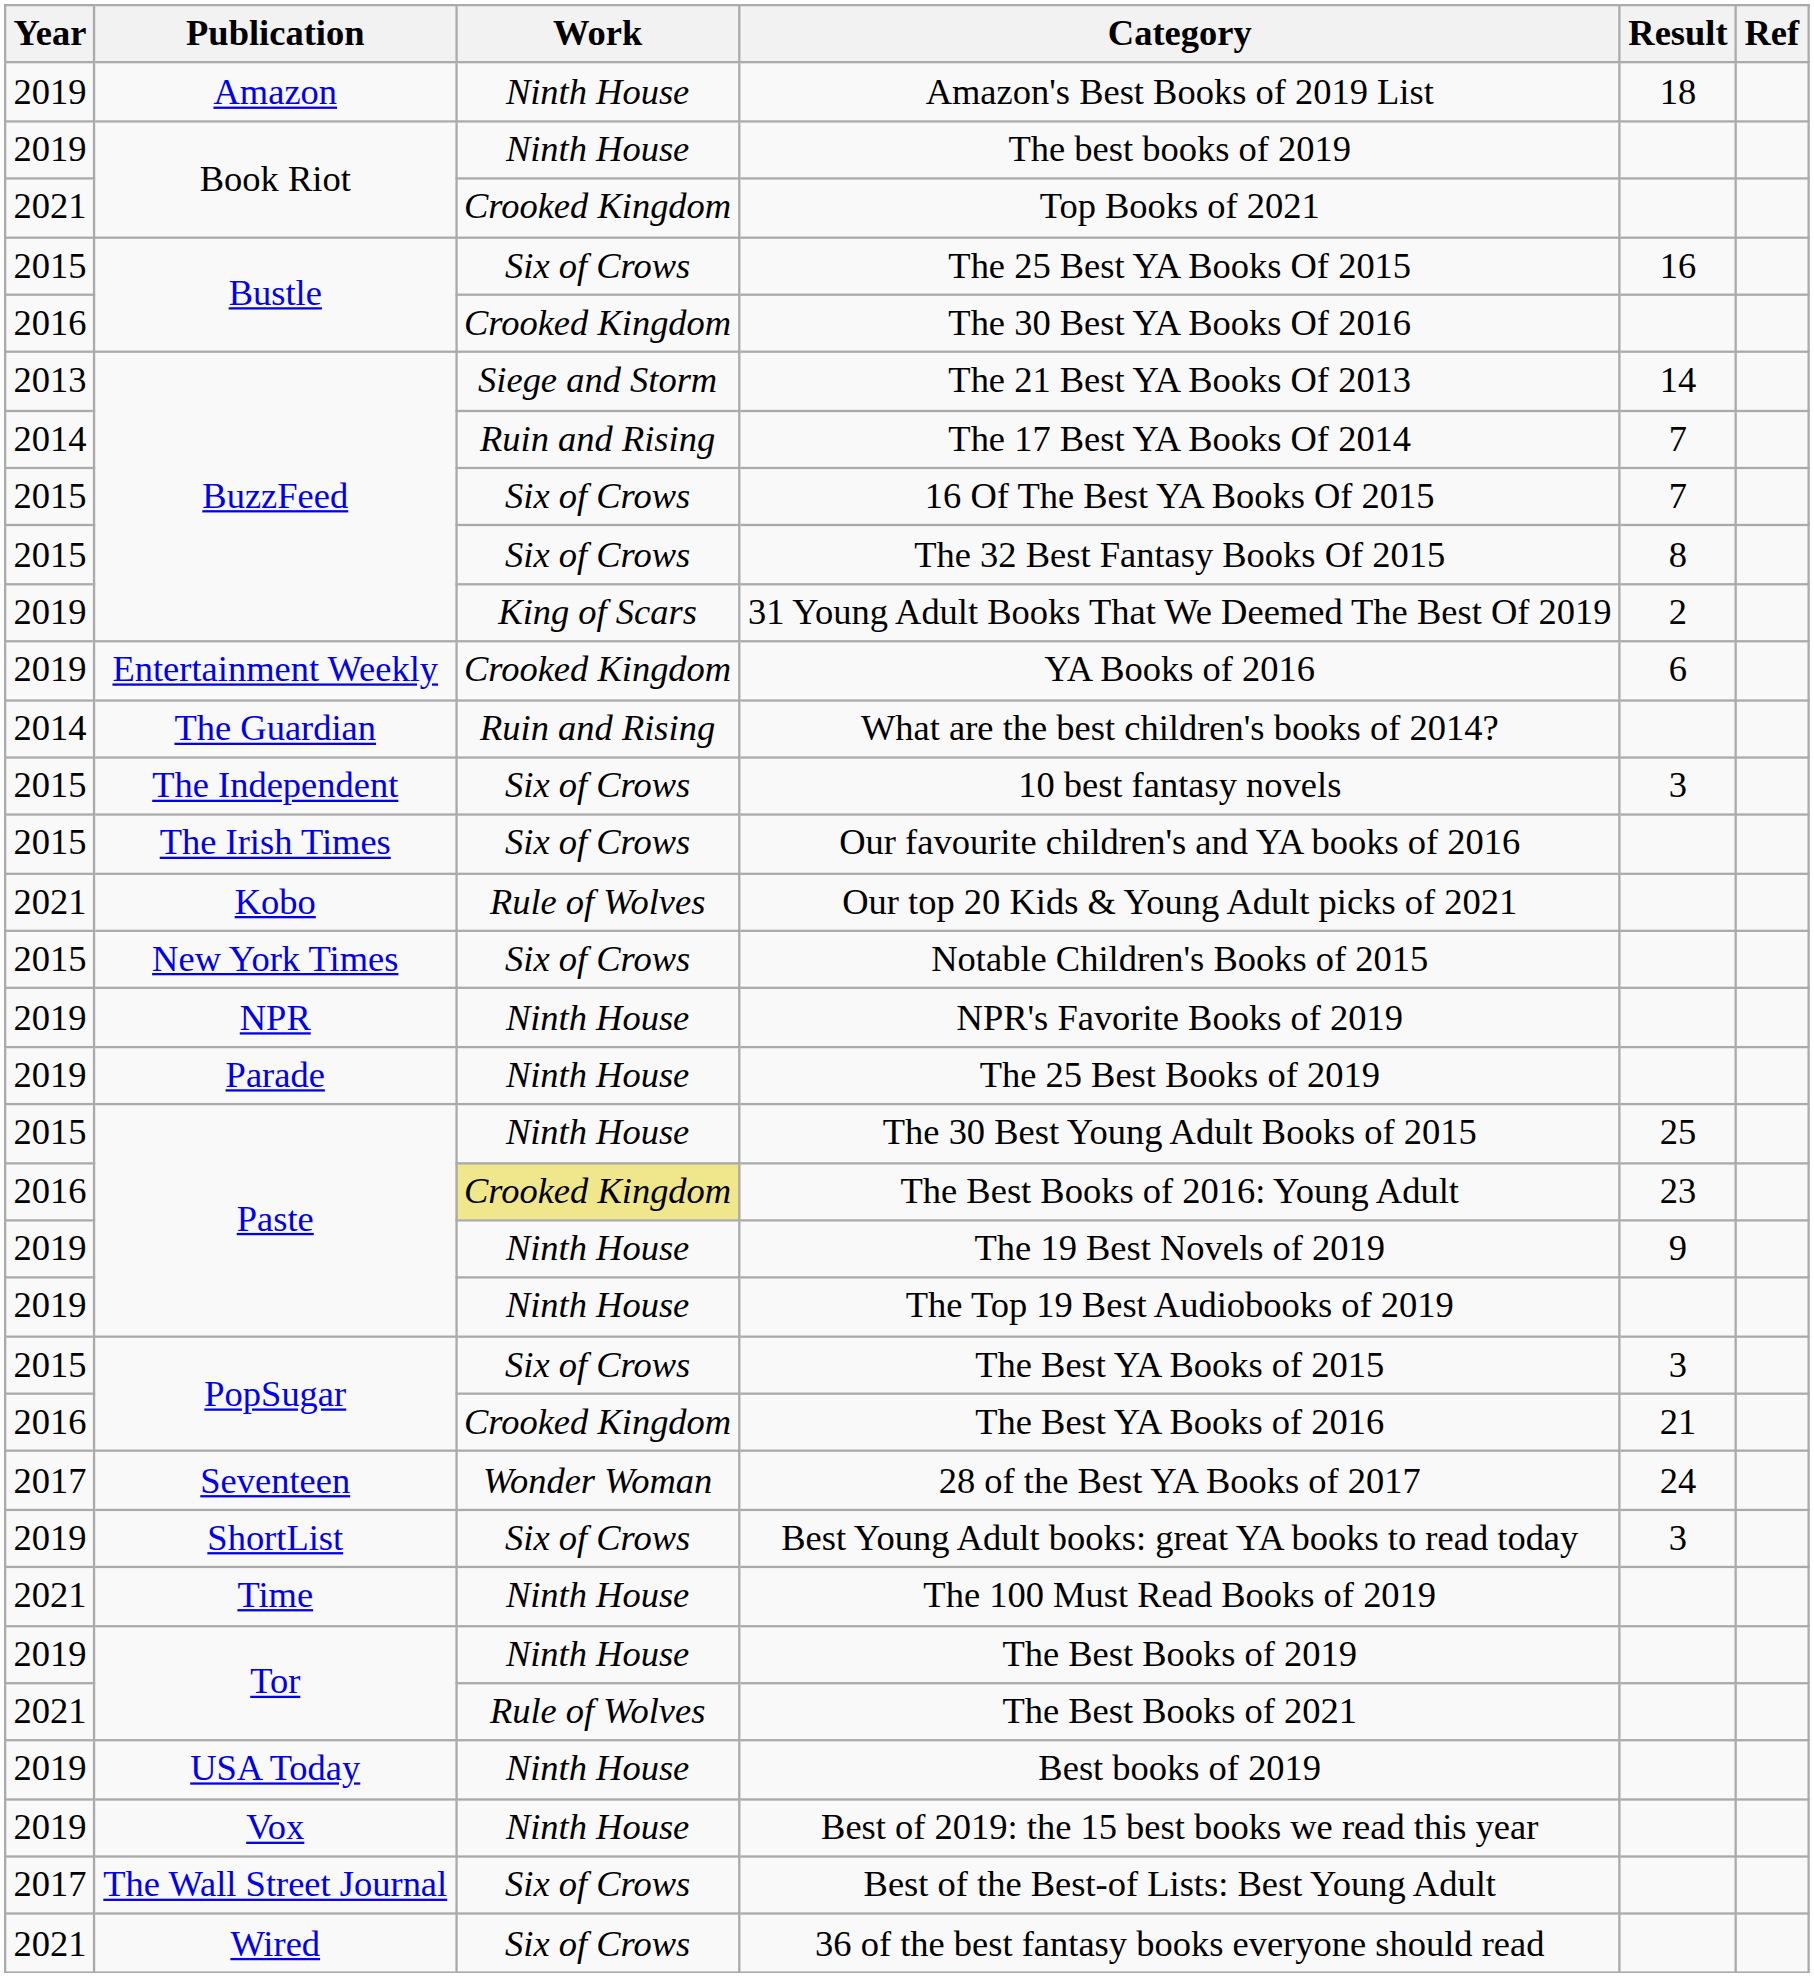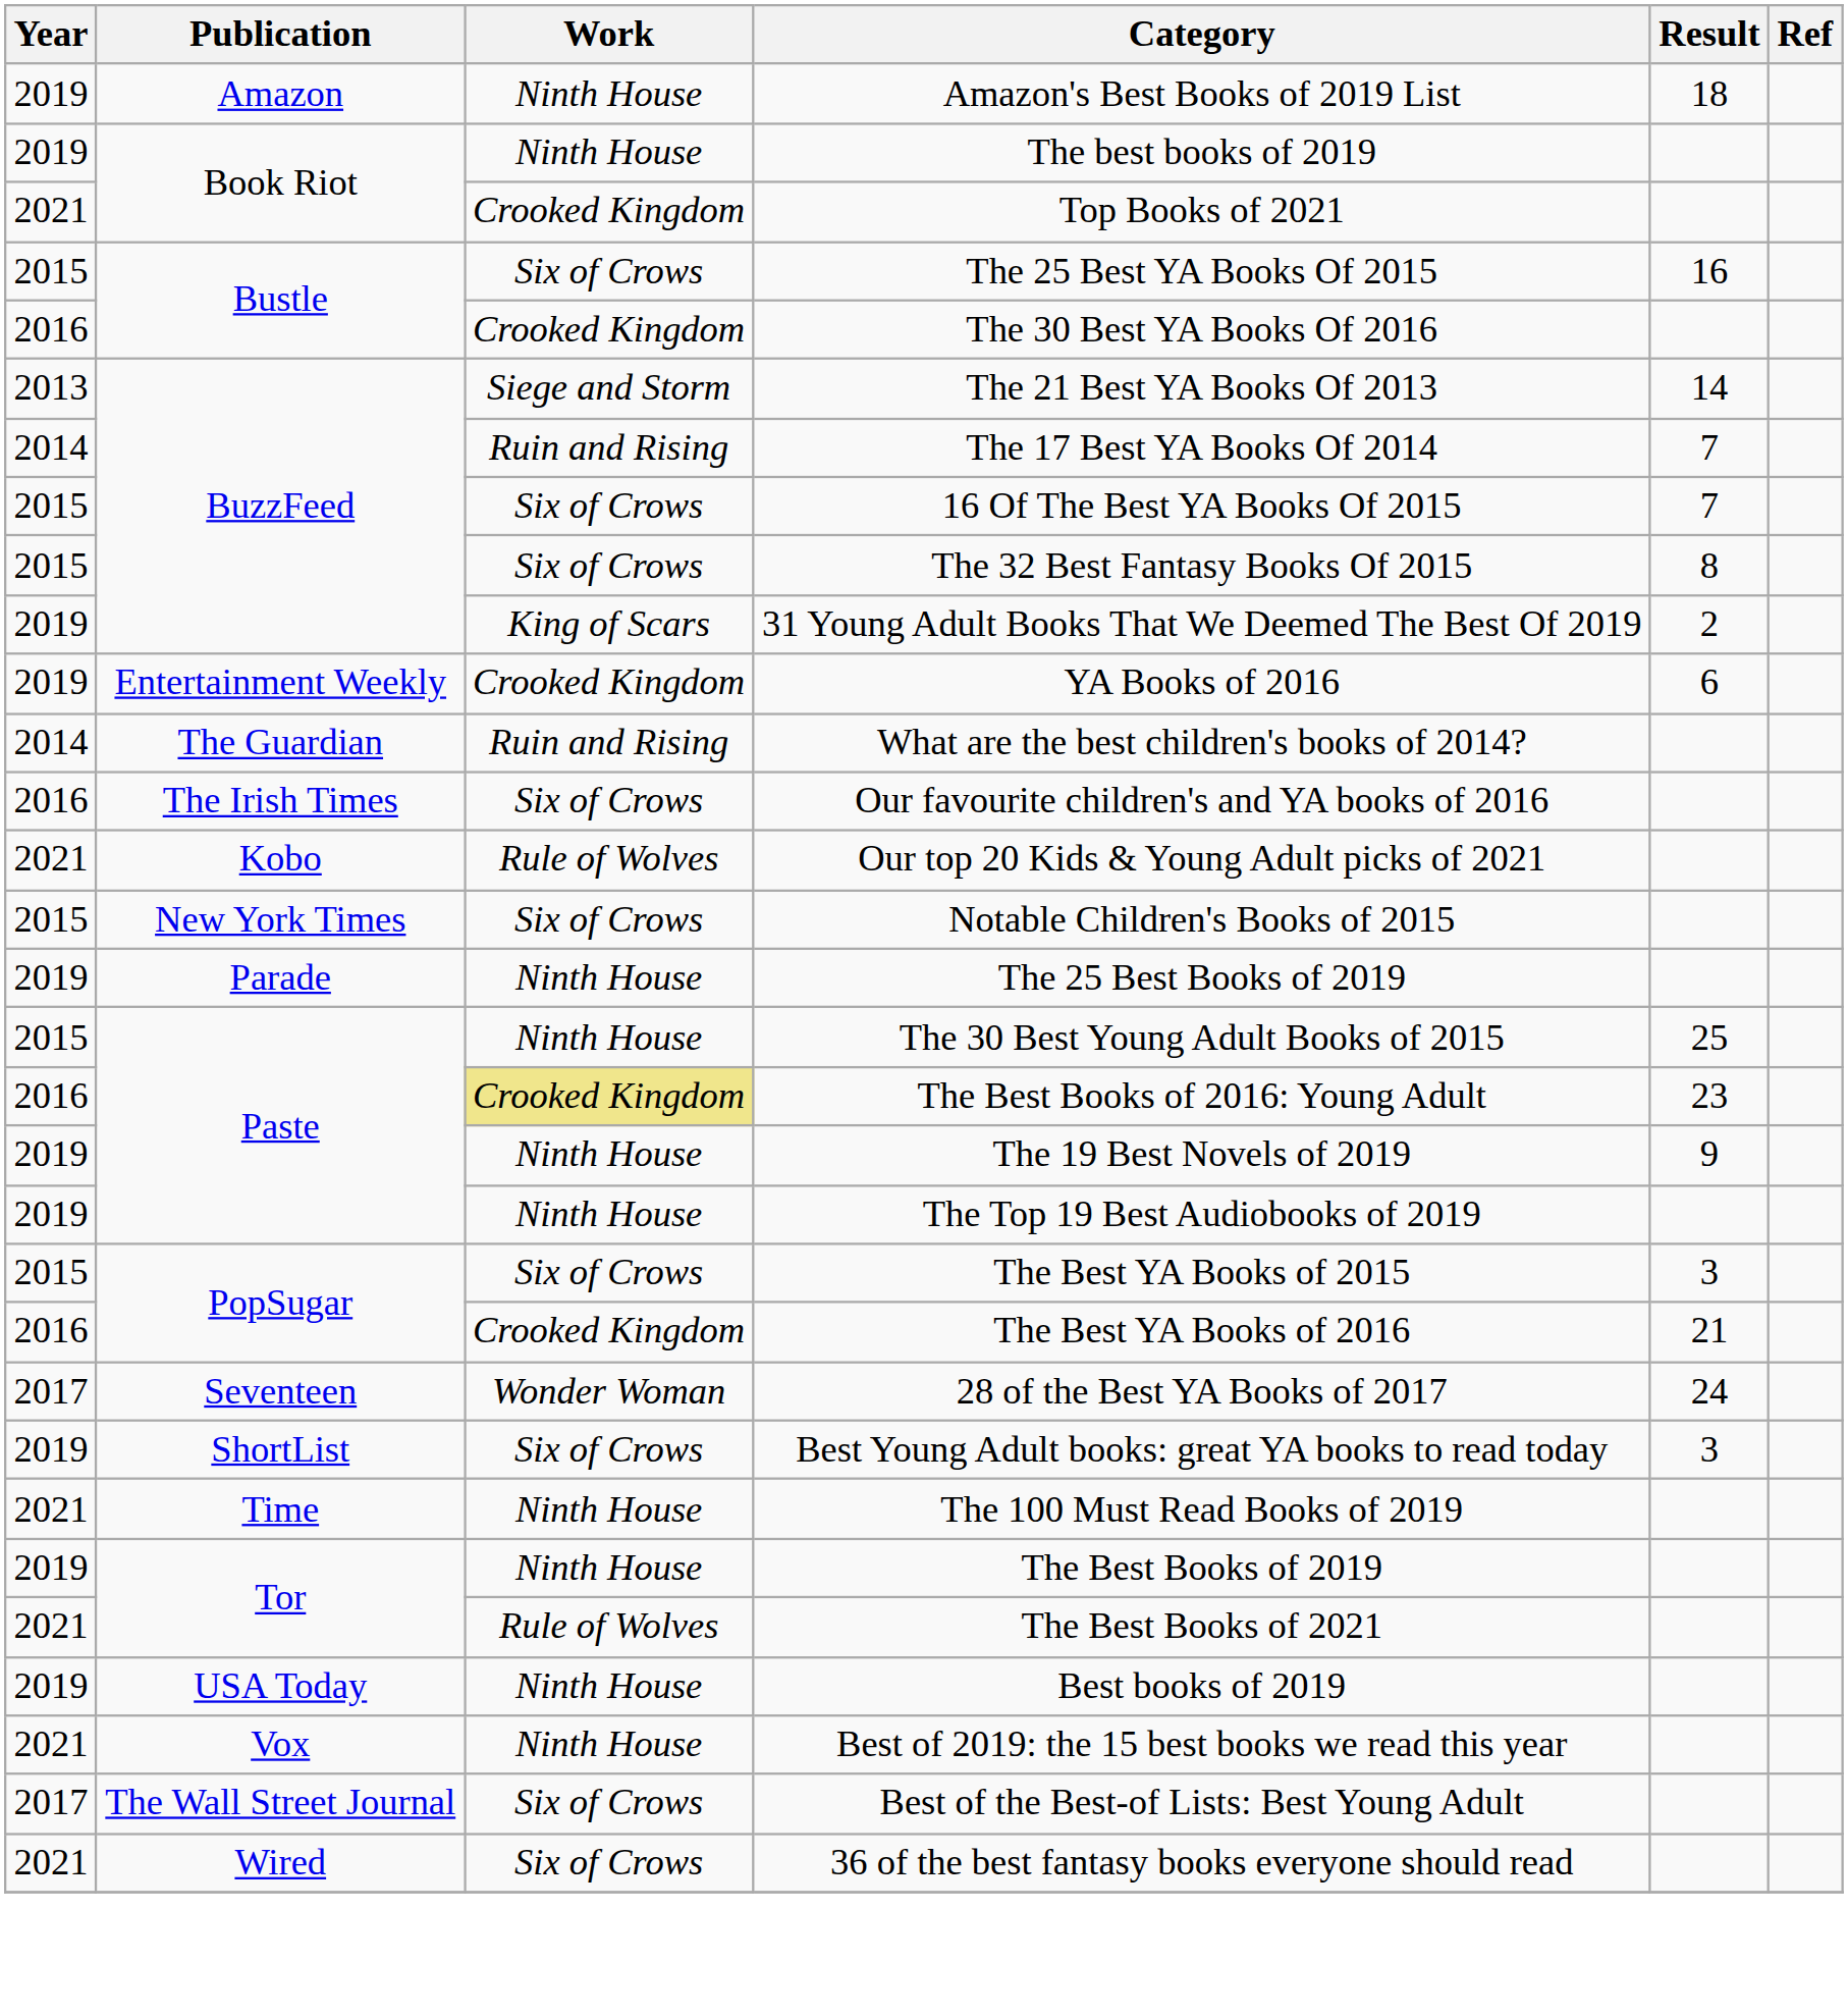 <table class="wikitable sortable" style="text-align:center;">
 <tr>
 <th>Year</th>
 <th>Publication</th>
 <th>Work</th>
 <th>Category</th>
 <th>Result</th>
 <th>Ref</th>
 </tr>
 <tr>
 <td>2019</td>
 <td><a href='#'>Amazon</a></td>
 <td><em>Ninth House</em></td>
 <td>Amazon's Best Books of 2019 List</td>
 <td>18</td>
 <td></td>
 </tr>
 <tr>
 <td>2019</td>
 <td rowspan = "2">Book Riot</td>
 <td><em>Ninth House</em></td>
 <td>The best books of 2019</td>
 <td></td>
 <td></td>
 </tr>
 <tr>
 <td>2021</td>
 <td><em>Crooked Kingdom</em></td>
 <td>Top Books of 2021</td>
 <td></td>
 <td></td>
 </tr>
 <tr>
 <td>2015</td>
 <td rowspan = "2"><a href='#'>Bustle</a></td>
 <td><em>Six of Crows</em></td>
 <td>The 25 Best YA Books Of 2015</td>
 <td>16</td>
 <td></td>
 </tr>
 <tr>
 <td>2016</td>
 <td><em>Crooked Kingdom</em></td>
 <td>The 30 Best YA Books Of 2016</td>
 <td></td>
 <td></td>
 </tr>
 <tr>
 <td>2013</td>
 <td rowspan = "5"><a href='#'>BuzzFeed</a></td>
 <td><em>Siege and Storm</em></td>
 <td>The 21 Best YA Books Of 2013</td>
 <td>14</td>
 <td></td>
 </tr>
 <tr>
 <td>2014</td>
 <td><em>Ruin and Rising</em></td>
 <td>The 17 Best YA Books Of 2014</td>
 <td>7</td>
 <td></td>
 </tr>
 <tr>
 <td>2015</td>
 <td><em>Six of Crows</em></td>
 <td>16 Of The Best YA Books Of 2015</td>
 <td>7</td>
 <td></td>
 </tr>
 <tr>
 <td>2015</td>
 <td><em>Six of Crows</em></td>
 <td>The 32 Best Fantasy Books Of 2015</td>
 <td>8</td>
 <td></td>
 </tr>
 <tr>
 <td>2019</td>
 <td><em>King of Scars</em></td>
 <td>31 Young Adult Books That We Deemed The Best Of 2019</td>
 <td>2</td>
 <td></td>
 </tr>
 <tr>
 <td>2019</td>
 <td><a href='#'>Entertainment Weekly</a></td>
 <td><em>Crooked Kingdom</em></td>
 <td>YA Books of 2016</td>
 <td>6</td>
 <td></td>
 </tr>
 <tr>
 <td>2014</td>
 <td><a href='#'>The Guardian</a></td>
 <td><em>Ruin and Rising</em></td>
 <td>What are the best children's books of 2014?</td>
 <td></td>
 <td></td>
 </tr>
 <tr>
-<td>2015</td>
-<td><a href='#'>The Independent</a></td>
-<td><em>Six of Crows</em></td>
-<td>10 best fantasy novels</td>
-<td>3</td>
-<td></td>
-</tr>
-<tr>
-<td>2015</td>
+<td>2016</td>
 <td><a href='#'>The Irish Times</a></td>
 <td><em>Six of Crows</em></td>
 <td>Our favourite children's and YA books of 2016</td>
 <td></td>
 <td></td>
 </tr>
 <tr>
 <td>2021</td>
 <td><a href='#'>Kobo</a></td>
 <td><em>Rule of Wolves</em></td>
 <td>Our top 20 Kids & Young Adult picks of 2021</td>
 <td></td>
 <td></td>
 </tr>
 <tr>
 <td>2015</td>
 <td><a href='#'>New York Times</a></td>
 <td><em>Six of Crows</em></td>
 <td>Notable Children's Books of 2015</td>
-<td></td>
-<td></td>
-</tr>
-<tr>
-<td>2019</td>
-<td><a href='#'>NPR</a></td>
-<td><em>Ninth House</em></td>
-<td>NPR's Favorite Books of 2019</td>
 <td></td>
 <td></td>
 </tr>
 <tr>
 <td>2019</td>
 <td><a href='#'>Parade</a></td>
 <td><em>Ninth House</em></td>
 <td>The 25 Best Books of 2019</td>
 <td></td>
 <td></td>
 </tr>
 <tr>
 <td>2015</td>
 <td rowspan="4"><a href='#'>Paste</a></td>
 <td><em>Ninth House</em></td>
 <td>The 30 Best Young Adult Books of 2015</td>
 <td>25</td>
 <td></td>
 </tr>
 <tr>
 <td>2016</td>
 <td style="background: khaki;"><em>Crooked Kingdom</em></td>
 <td>The Best Books of 2016: Young Adult</td>
 <td>23</td>
 <td></td>
 </tr>
 <tr>
 <td>2019</td>
 <td><em>Ninth House</em></td>
 <td>The 19 Best Novels of 2019</td>
 <td>9</td>
 <td></td>
 </tr>
 <tr>
 <td>2019</td>
 <td><em>Ninth House</em></td>
 <td>The Top 19 Best Audiobooks of 2019</td>
 <td></td>
 <td></td>
 </tr>
 <tr>
 <td>2015</td>
 <td rowspan = "2"><a href='#'>PopSugar</a></td>
 <td><em>Six of Crows</em></td>
 <td>The Best YA Books of 2015</td>
 <td>3</td>
 <td></td>
 </tr>
 <tr>
 <td>2016</td>
 <td><em>Crooked Kingdom</em></td>
 <td>The Best YA Books of 2016</td>
 <td>21</td>
 <td></td>
 </tr>
 <tr>
 <td>2017</td>
 <td><a href='#'>Seventeen</a></td>
 <td><em>Wonder Woman</em></td>
 <td>28 of the Best YA Books of 2017</td>
 <td>24</td>
 <td></td>
 </tr>
 <tr>
 <td>2019</td>
 <td><a href='#'>ShortList</a></td>
 <td><em>Six of Crows</em></td>
 <td>Best Young Adult books: great YA books to read today</td>
 <td>3</td>
 <td></td>
 </tr>
 <tr>
 <td>2021</td>
 <td><a href='#'>Time</a></td>
 <td><em>Ninth House</em></td>
 <td>The 100 Must Read Books of 2019</td>
 <td></td>
 <td></td>
 </tr>
 <tr>
 <td>2019</td>
 <td rowspan="2"><a href='#'>Tor</a></td>
 <td><em>Ninth House</em></td>
 <td>The Best Books of 2019</td>
 <td></td>
 <td></td>
 </tr>
 <tr>
 <td>2021</td>
 <td><em>Rule of Wolves</em></td>
 <td>The Best Books of 2021</td>
 <td></td>
 <td></td>
 </tr>
 <tr>
 <td>2019</td>
 <td><a href='#'>USA Today</a></td>
 <td><em>Ninth House</em></td>
 <td>Best books of 2019</td>
 <td></td>
 <td></td>
 </tr>
 <tr>
-<td>2019</td>
+<td>2021</td>
 <td><a href='#'>Vox</a></td>
 <td><em>Ninth House</em></td>
 <td>Best of 2019: the 15 best books we read this year</td>
 <td></td>
 <td></td>
 </tr>
 <tr>
 <td>2017</td>
 <td><a href='#'>The Wall Street Journal</a></td>
 <td><em>Six of Crows</em></td>
 <td>Best of the Best-of Lists: Best Young Adult</td>
 <td></td>
 <td></td>
 </tr>
 <tr>
 <td>2021</td>
 <td><a href='#'>Wired</a></td>
 <td><em>Six of Crows</em></td>
 <td>36 of the best fantasy books everyone should read</td>
 <td></td>
 <td></td>
 </tr>
 <tr>
 </tr>
 </table>
